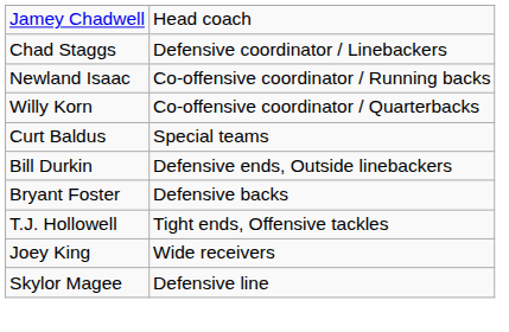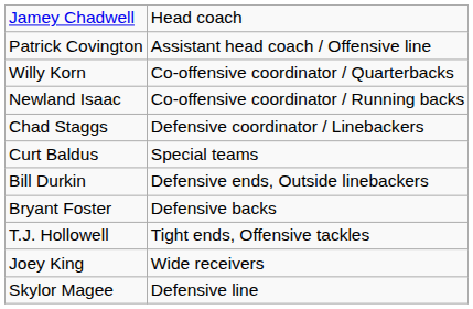 <table class="wikitable">
 <tr>
 </tr>
 <tr>
 <td><a href='#'>Jamey Chadwell</a></td>
 <td>Head coach</td>
 </tr>
 <tr>
-<td>Chad Staggs</td>
-<td>Defensive coordinator / Linebackers</td>
+<td>Patrick Covington</td>
+<td>Assistant head coach / Offensive line</td>
+</tr>
+<tr>
+<td>Willy Korn</td>
+<td>Co-offensive coordinator / Quarterbacks</td>
 </tr>
 <tr>
 <td>Newland Isaac</td>
 <td>Co-offensive coordinator / Running backs</td>
 </tr>
 <tr>
-<td>Willy Korn</td>
-<td>Co-offensive coordinator / Quarterbacks</td>
+<td>Chad Staggs</td>
+<td>Defensive coordinator / Linebackers</td>
 </tr>
 <tr>
 <td>Curt Baldus</td>
 <td>Special teams</td>
 </tr>
 <tr>
 <td Bill Durkin (American football)>Bill Durkin</td>
 <td>Defensive ends, Outside linebackers</td>
 </tr>
 <tr>
 <td>Bryant Foster</td>
 <td>Defensive backs</td>
 </tr>
 <tr>
 <td>T.J. Hollowell</td>
 <td>Tight ends, Offensive tackles</td>
 </tr>
 <tr>
 <td>Joey King</td>
 <td>Wide receivers</td>
 </tr>
 <tr>
 <td>Skylor Magee</td>
 <td>Defensive line</td>
 </tr>
 </table>
